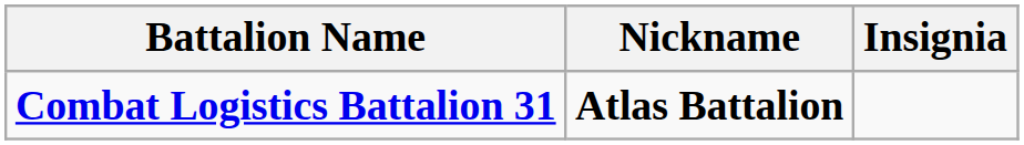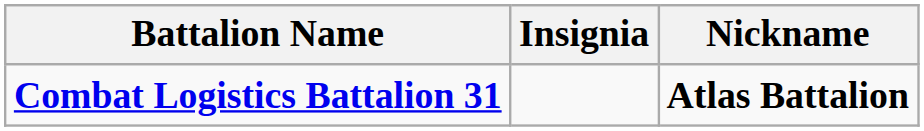 <table class="wikitable sortable" style="text-align:center;">
 <tr bgcolor="#CCCCCC">
 <th><strong>Battalion Name</strong></th>
+<th><strong>Insignia</strong></th>
 <th><strong>Nickname</strong></th>
-<th><strong>Insignia</strong></th>
 </tr>
 <tr>
 <td><strong><a href='#'>Combat Logistics Battalion 31</a></strong></td>
+<td></td>
 <td><strong>Atlas Battalion</strong></td>
-<td></td>
 </tr>
 </table>
